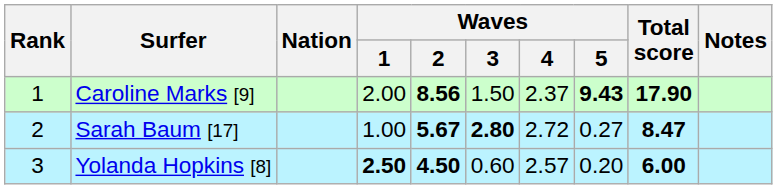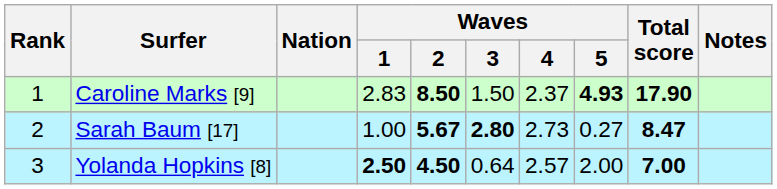 <table class="wikitable sortable" style="text-align:center">
 <tr>
 <th rowspan=2>Rank</th>
 <th rowspan=2>Surfer</th>
 <th rowspan=2>Nation</th>
 <th colspan=5>Waves</th>
 <th rowspan=2>Total<br>score</th>
 <th rowspan=2>Notes</th>
 </tr>
 <tr>
 <th>1</th>
 <th>2</th>
 <th>3</th>
 <th>4</th>
 <th>5</th>
 </tr>
 <tr bgcolor=ccffcc>
 <td>1</td>
 <td align=left><a href='#'>Caroline Marks</a> <small>[9]</small></td>
 <td align=left></td>
-<td>2.00</td>
-<td><strong>8.56</strong></td>
+<td>2.83</td>
+<td><strong>8.50</strong></td>
 <td>1.50</td>
 <td>2.37</td>
-<td><strong>9.43</strong></td>
+<td><strong>4.93</strong></td>
 <td><strong>17.90</strong></td>
 <td></td>
 </tr>
 <tr bgcolor=bbf3ff>
 <td>2</td>
 <td align=left><a href='#'>Sarah Baum</a> <small>[17]</small></td>
 <td align=left></td>
 <td>1.00</td>
 <td><strong>5.67</strong></td>
 <td><strong>2.80</strong></td>
-<td>2.72</td>
+<td>2.73</td>
 <td>0.27</td>
 <td><strong>8.47</strong></td>
 <td></td>
 </tr>
 <tr bgcolor=bbf3ff>
 <td>3</td>
 <td align=left><a href='#'>Yolanda Hopkins</a> <small>[8]</small></td>
 <td align=left></td>
 <td><strong>2.50</strong></td>
 <td><strong>4.50</strong></td>
-<td>0.60</td>
+<td>0.64</td>
 <td>2.57</td>
-<td>0.20</td>
-<td><strong>6.00</strong></td>
+<td>2.00</td>
+<td><strong>7.00</strong></td>
 <td></td>
 </tr>
 </table>
